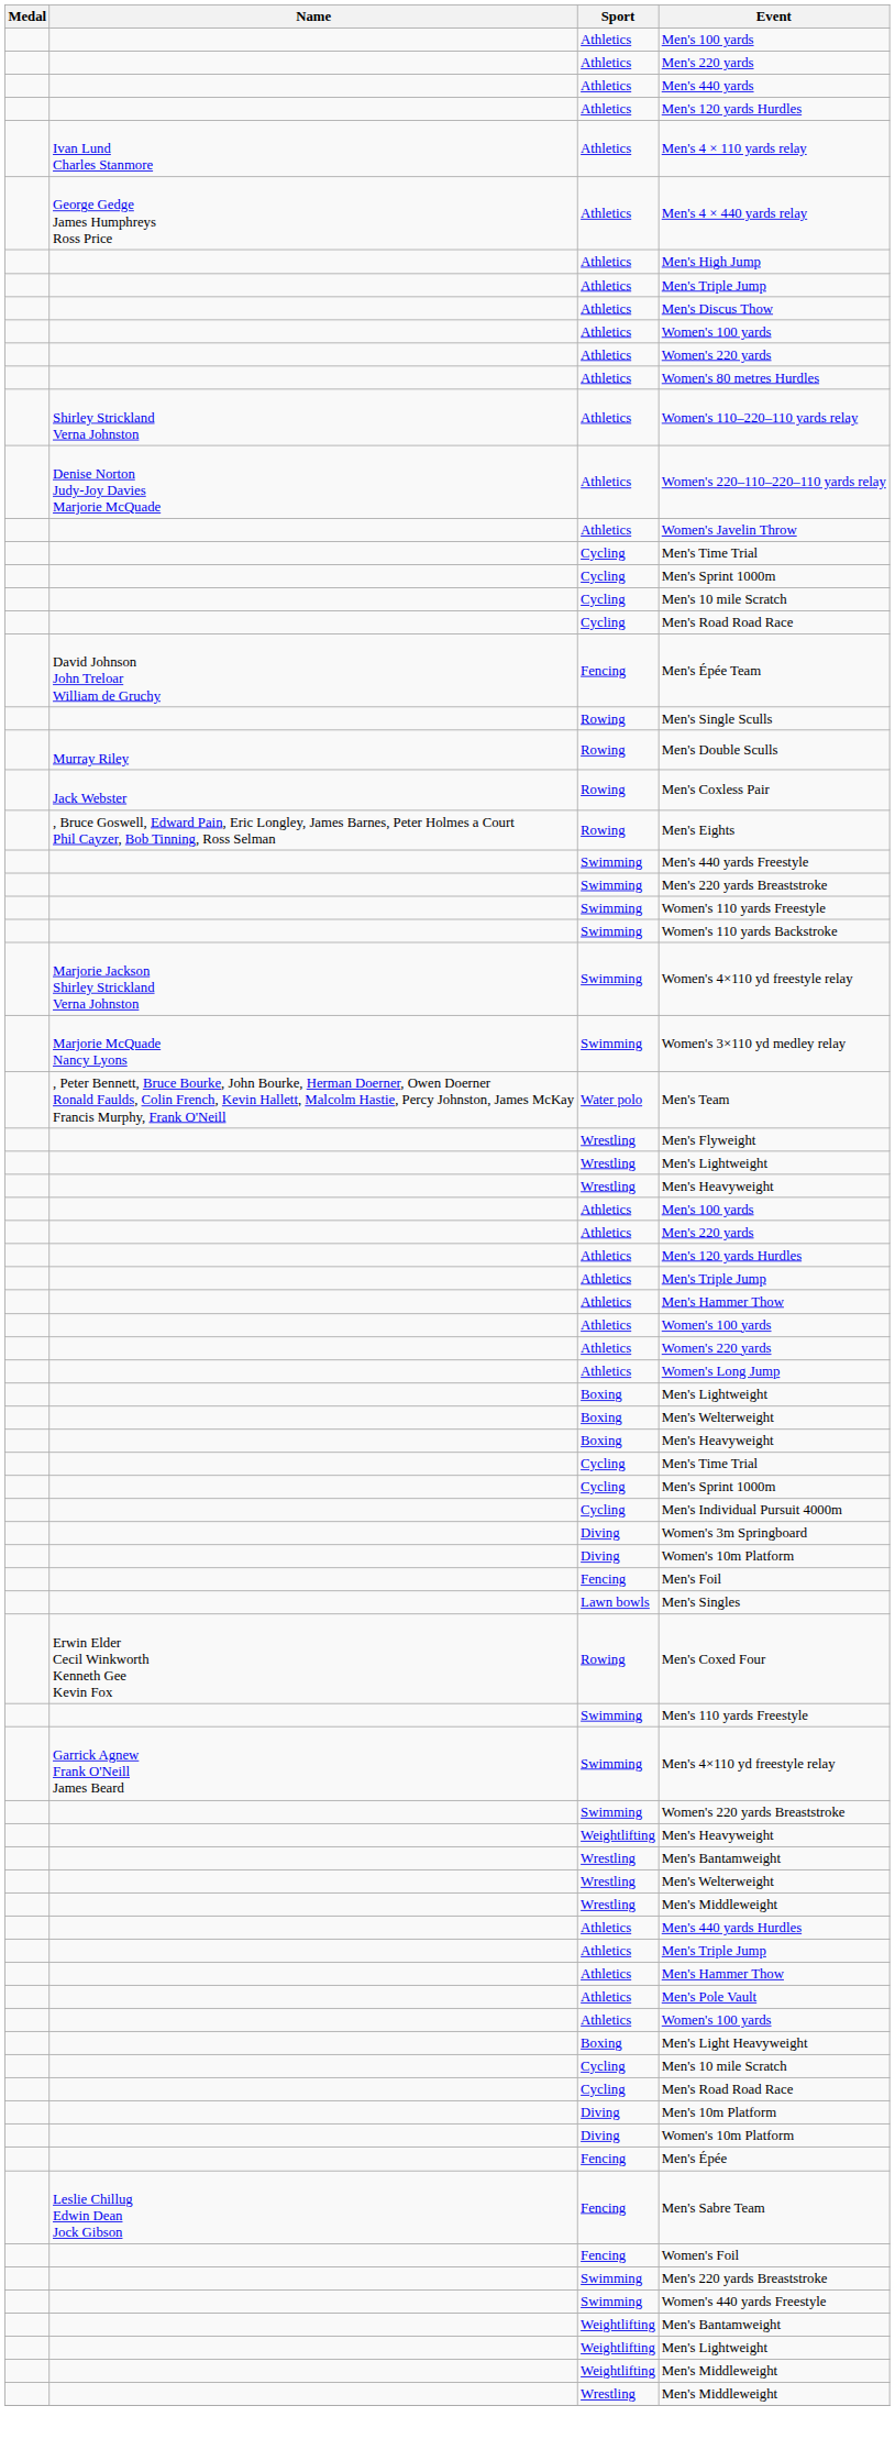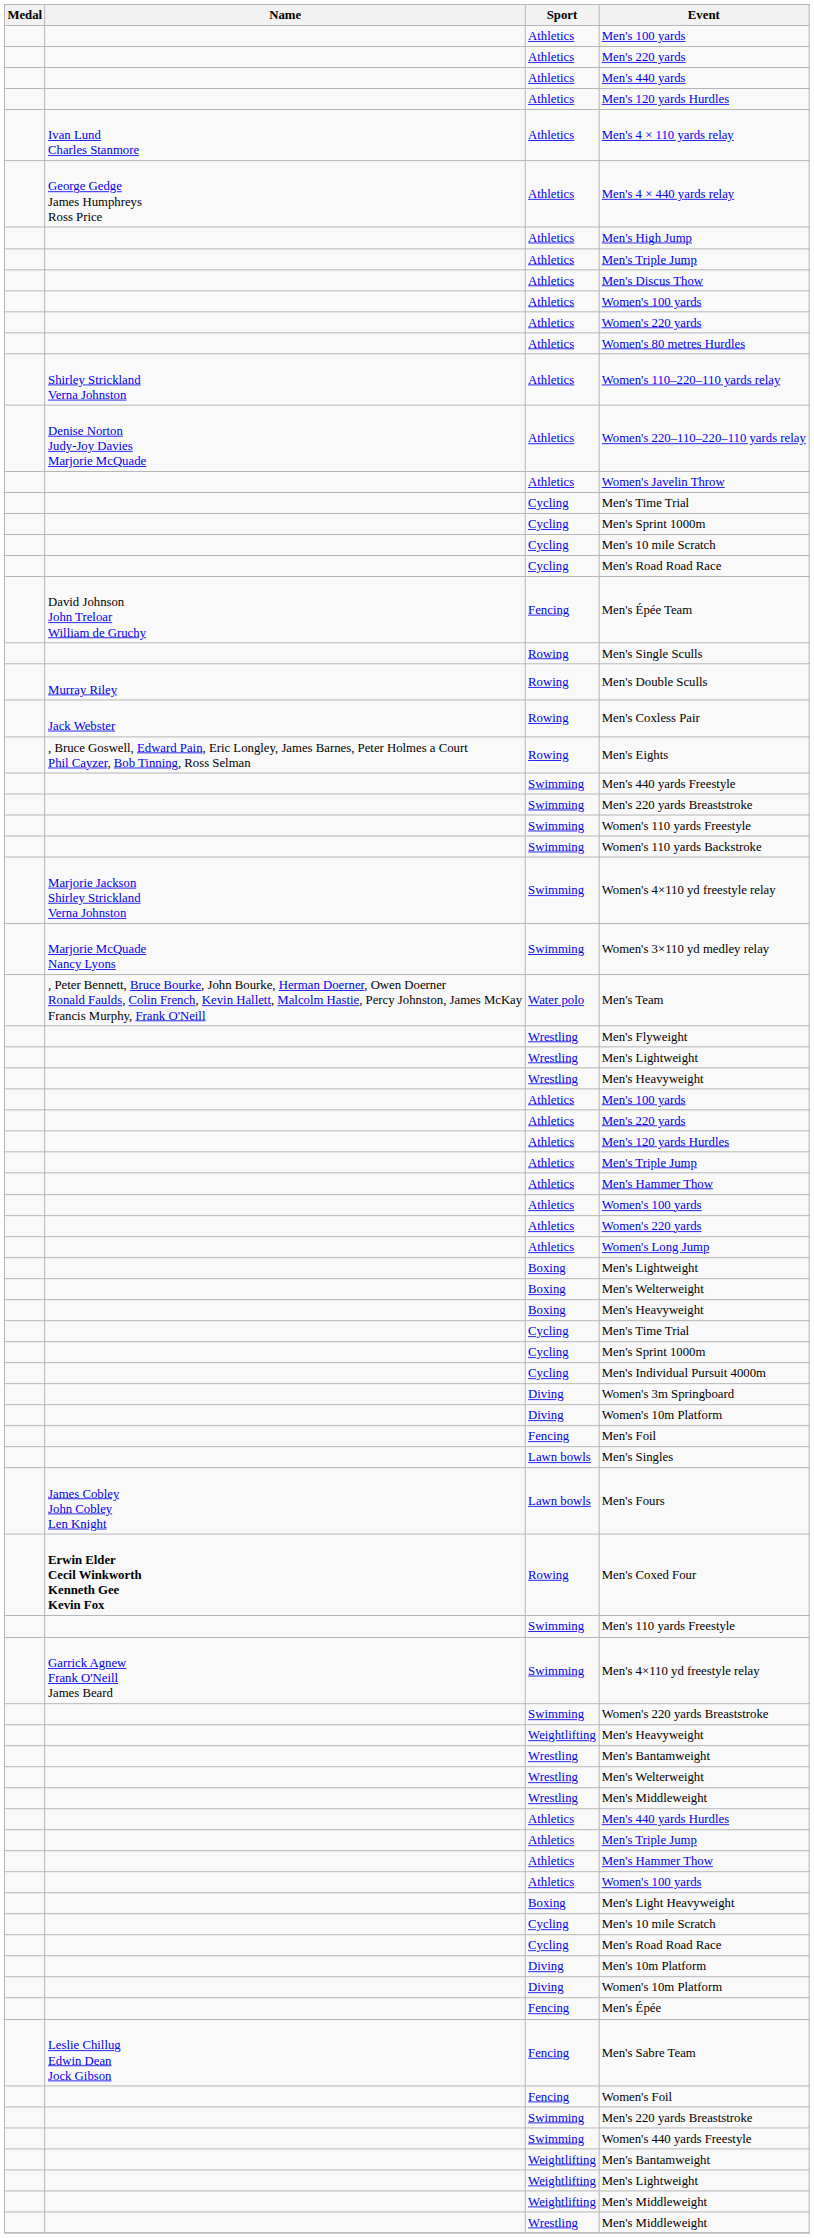 <table class="wikitable sortable" style="font-size: 95%;">
 <tr>
 <th>Medal</th>
 <th>Name</th>
 <th>Sport</th>
 <th>Event</th>
 </tr>
 <tr>
 <td></td>
 <td></td>
 <td><a href='#'>Athletics</a></td>
 <td><a href='#'>Men's 100 yards</a></td>
 </tr>
 <tr>
 <td></td>
 <td></td>
 <td><a href='#'>Athletics</a></td>
 <td><a href='#'>Men's 220 yards</a></td>
 </tr>
 <tr>
 <td></td>
 <td></td>
 <td><a href='#'>Athletics</a></td>
 <td><a href='#'>Men's 440 yards</a></td>
 </tr>
 <tr>
 <td></td>
 <td></td>
 <td><a href='#'>Athletics</a></td>
 <td><a href='#'>Men's 120 yards Hurdles</a></td>
 </tr>
 <tr>
 <td></td>
 <td> <br> <a href='#'>Ivan Lund</a> <br> <a href='#'>Charles Stanmore</a></td>
 <td><a href='#'>Athletics</a></td>
 <td><a href='#'>Men's 4 × 110 yards relay</a></td>
 </tr>
 <tr>
 <td></td>
 <td> <br> <a href='#'>George Gedge</a> <br> James Humphreys <br> Ross Price</td>
 <td><a href='#'>Athletics</a></td>
 <td><a href='#'>Men's 4 × 440 yards relay</a></td>
 </tr>
 <tr>
 <td></td>
 <td></td>
 <td><a href='#'>Athletics</a></td>
 <td><a href='#'>Men's High Jump</a></td>
 </tr>
 <tr>
 <td></td>
 <td></td>
 <td><a href='#'>Athletics</a></td>
 <td><a href='#'>Men's Triple Jump</a></td>
 </tr>
 <tr>
 <td></td>
 <td></td>
 <td><a href='#'>Athletics</a></td>
 <td><a href='#'>Men's Discus Thow</a></td>
 </tr>
 <tr>
 <td></td>
 <td></td>
 <td><a href='#'>Athletics</a></td>
 <td><a href='#'>Women's 100 yards</a></td>
 </tr>
 <tr>
 <td></td>
 <td></td>
 <td><a href='#'>Athletics</a></td>
 <td><a href='#'>Women's 220 yards</a></td>
 </tr>
 <tr>
 <td></td>
 <td></td>
 <td><a href='#'>Athletics</a></td>
 <td><a href='#'>Women's 80 metres Hurdles</a></td>
 </tr>
 <tr>
 <td></td>
 <td><br> <a href='#'>Shirley Strickland</a><br> <a href='#'>Verna Johnston</a></td>
 <td><a href='#'>Athletics</a></td>
 <td><a href='#'>Women's 110–220–110 yards relay</a></td>
 </tr>
 <tr>
 <td></td>
 <td> <br> <a href='#'>Denise Norton</a> <br> <a href='#'>Judy-Joy Davies</a> <br> <a href='#'>Marjorie McQuade</a></td>
 <td><a href='#'>Athletics</a></td>
 <td><a href='#'>Women's 220–110–220–110 yards relay</a></td>
 </tr>
 <tr>
 <td></td>
 <td></td>
 <td><a href='#'>Athletics</a></td>
 <td><a href='#'>Women's Javelin Throw</a></td>
 </tr>
 <tr>
 <td></td>
 <td></td>
 <td><a href='#'>Cycling</a></td>
 <td>Men's Time Trial</td>
 </tr>
 <tr>
 <td></td>
 <td></td>
 <td><a href='#'>Cycling</a></td>
 <td>Men's Sprint 1000m</td>
 </tr>
 <tr>
 <td></td>
 <td></td>
 <td><a href='#'>Cycling</a></td>
 <td>Men's 10 mile Scratch</td>
 </tr>
 <tr>
 <td></td>
 <td></td>
 <td><a href='#'>Cycling</a></td>
 <td>Men's Road Road Race</td>
 </tr>
 <tr>
 <td></td>
 <td><br> David Johnson<br> <a href='#'>John Treloar</a> <br><a href='#'>William de Gruchy</a></td>
 <td><a href='#'>Fencing</a></td>
 <td>Men's Épée Team</td>
 </tr>
 <tr>
 <td></td>
 <td></td>
 <td><a href='#'>Rowing</a></td>
 <td>Men's Single Sculls</td>
 </tr>
 <tr>
 <td></td>
 <td> <br> <a href='#'>Murray Riley</a></td>
 <td><a href='#'>Rowing</a></td>
 <td>Men's Double Sculls</td>
 </tr>
 <tr>
 <td></td>
 <td> <br> <a href='#'>Jack Webster</a></td>
 <td><a href='#'>Rowing</a></td>
 <td>Men's Coxless Pair</td>
 </tr>
 <tr>
 <td></td>
 <td>, Bruce Goswell, <a href='#'>Edward Pain</a>, Eric Longley, James Barnes, Peter Holmes a Court <br> <a href='#'>Phil Cayzer</a>, <a href='#'>Bob Tinning</a>, Ross Selman</td>
 <td><a href='#'>Rowing</a></td>
 <td>Men's Eights</td>
 </tr>
 <tr>
 <td></td>
 <td></td>
 <td><a href='#'>Swimming</a></td>
 <td>Men's 440 yards Freestyle</td>
 </tr>
 <tr>
 <td></td>
 <td></td>
 <td><a href='#'>Swimming</a></td>
 <td>Men's 220 yards Breaststroke</td>
 </tr>
 <tr>
 <td></td>
 <td></td>
 <td><a href='#'>Swimming</a></td>
 <td>Women's 110 yards Freestyle</td>
 </tr>
 <tr>
 <td></td>
 <td></td>
 <td><a href='#'>Swimming</a></td>
 <td>Women's 110 yards Backstroke</td>
 </tr>
 <tr>
 <td></td>
 <td><br> <a href='#'>Marjorie Jackson</a> <br> <a href='#'>Shirley Strickland</a><br> <a href='#'>Verna Johnston</a></td>
 <td><a href='#'>Swimming</a></td>
 <td>Women's 4×110 yd freestyle relay</td>
 </tr>
 <tr>
 <td></td>
 <td> <br> <a href='#'>Marjorie McQuade</a> <br> <a href='#'>Nancy Lyons</a></td>
 <td><a href='#'>Swimming</a></td>
 <td>Women's 3×110 yd medley relay</td>
 </tr>
 <tr>
 <td></td>
 <td>, Peter Bennett, <a href='#'>Bruce Bourke</a>, John Bourke, <a href='#'>Herman Doerner</a>, Owen Doerner <br> <a href='#'>Ronald Faulds</a>, <a href='#'>Colin French</a>, <a href='#'>Kevin Hallett</a>, <a href='#'>Malcolm Hastie</a>, Percy Johnston, James McKay <br> Francis Murphy, <a href='#'>Frank O'Neill</a></td>
 <td><a href='#'>Water polo</a></td>
 <td>Men's Team</td>
 </tr>
 <tr>
 <td></td>
 <td></td>
 <td><a href='#'>Wrestling</a></td>
 <td>Men's Flyweight</td>
 </tr>
 <tr>
 <td></td>
 <td></td>
 <td><a href='#'>Wrestling</a></td>
 <td>Men's Lightweight</td>
 </tr>
 <tr>
 <td></td>
 <td></td>
 <td><a href='#'>Wrestling</a></td>
 <td>Men's Heavyweight</td>
 </tr>
 <tr>
 <td></td>
 <td></td>
 <td><a href='#'>Athletics</a></td>
 <td><a href='#'>Men's 100 yards</a></td>
 </tr>
 <tr>
 <td></td>
 <td></td>
 <td><a href='#'>Athletics</a></td>
 <td><a href='#'>Men's 220 yards</a></td>
 </tr>
 <tr>
 <td></td>
 <td></td>
 <td><a href='#'>Athletics</a></td>
 <td><a href='#'>Men's 120 yards Hurdles</a></td>
 </tr>
 <tr>
 <td></td>
 <td></td>
 <td><a href='#'>Athletics</a></td>
 <td><a href='#'>Men's Triple Jump</a></td>
 </tr>
 <tr>
 <td></td>
 <td></td>
 <td><a href='#'>Athletics</a></td>
 <td><a href='#'>Men's Hammer Thow</a></td>
 </tr>
 <tr>
 <td></td>
 <td></td>
 <td><a href='#'>Athletics</a></td>
 <td><a href='#'>Women's 100 yards</a></td>
 </tr>
 <tr>
 <td></td>
 <td></td>
 <td><a href='#'>Athletics</a></td>
 <td><a href='#'>Women's 220 yards</a></td>
 </tr>
 <tr>
 <td></td>
 <td></td>
 <td><a href='#'>Athletics</a></td>
 <td><a href='#'>Women's Long Jump</a></td>
 </tr>
 <tr>
 <td></td>
 <td></td>
 <td><a href='#'>Boxing</a></td>
 <td>Men's Lightweight</td>
 </tr>
 <tr>
 <td></td>
 <td></td>
 <td><a href='#'>Boxing</a></td>
 <td>Men's Welterweight</td>
 </tr>
 <tr>
 <td></td>
 <td></td>
 <td><a href='#'>Boxing</a></td>
 <td>Men's Heavyweight</td>
 </tr>
 <tr>
 <td></td>
 <td></td>
 <td><a href='#'>Cycling</a></td>
 <td>Men's Time Trial</td>
 </tr>
 <tr>
 <td></td>
 <td></td>
 <td><a href='#'>Cycling</a></td>
 <td>Men's Sprint 1000m</td>
 </tr>
 <tr>
 <td></td>
 <td></td>
 <td><a href='#'>Cycling</a></td>
 <td>Men's Individual Pursuit 4000m</td>
 </tr>
 <tr>
 <td></td>
 <td></td>
 <td><a href='#'>Diving</a></td>
 <td>Women's 3m Springboard</td>
 </tr>
 <tr>
 <td></td>
 <td></td>
 <td><a href='#'>Diving</a></td>
 <td>Women's 10m Platform</td>
 </tr>
 <tr>
 <td></td>
 <td></td>
 <td><a href='#'>Fencing</a></td>
 <td>Men's Foil</td>
 </tr>
 <tr>
 <td></td>
 <td></td>
 <td><a href='#'>Lawn bowls</a></td>
 <td>Men's Singles</td>
 </tr>
 <tr>
 <td></td>
-<td> <br> Erwin Elder <br> Cecil Winkworth <br> Kenneth Gee <br> Kevin Fox</td>
+<td> <br> <a href='#'>James Cobley</a> <br> <a href='#'>John Cobley</a> <br> <a href='#'>Len Knight</a></td>
+<td><a href='#'>Lawn bowls</a></td>
+<td>Men's Fours</td>
+</tr>
+<tr>
+<td></td>
+<td><strong> <br> Erwin Elder <br> Cecil Winkworth <br> Kenneth Gee <br> Kevin Fox</strong></td>
 <td><a href='#'>Rowing</a></td>
 <td>Men's Coxed Four</td>
 </tr>
 <tr>
 <td></td>
 <td></td>
 <td><a href='#'>Swimming</a></td>
 <td>Men's 110 yards Freestyle</td>
 </tr>
 <tr>
 <td></td>
 <td> <br> <a href='#'>Garrick Agnew</a> <br> <a href='#'>Frank O'Neill</a> <br> James Beard</td>
 <td><a href='#'>Swimming</a></td>
 <td>Men's 4×110 yd freestyle relay</td>
 </tr>
 <tr>
 <td></td>
 <td></td>
 <td><a href='#'>Swimming</a></td>
 <td>Women's 220 yards Breaststroke</td>
 </tr>
 <tr>
 <td></td>
 <td></td>
 <td><a href='#'>Weightlifting</a></td>
 <td>Men's Heavyweight</td>
 </tr>
 <tr>
 <td></td>
 <td></td>
 <td><a href='#'>Wrestling</a></td>
 <td>Men's Bantamweight</td>
 </tr>
 <tr>
 <td></td>
 <td></td>
 <td><a href='#'>Wrestling</a></td>
 <td>Men's Welterweight</td>
 </tr>
 <tr>
 <td></td>
 <td></td>
 <td><a href='#'>Wrestling</a></td>
 <td>Men's Middleweight</td>
 </tr>
 <tr>
 <td></td>
 <td></td>
 <td><a href='#'>Athletics</a></td>
 <td><a href='#'>Men's 440 yards Hurdles</a></td>
 </tr>
 <tr>
 <td></td>
 <td></td>
 <td><a href='#'>Athletics</a></td>
 <td><a href='#'>Men's Triple Jump</a></td>
 </tr>
 <tr>
 <td></td>
 <td></td>
 <td><a href='#'>Athletics</a></td>
 <td><a href='#'>Men's Hammer Thow</a></td>
-</tr>
-<tr>
-<td></td>
-<td></td>
-<td><a href='#'>Athletics</a></td>
-<td><a href='#'>Men's Pole Vault</a></td>
 </tr>
 <tr>
 <td></td>
 <td></td>
 <td><a href='#'>Athletics</a></td>
 <td><a href='#'>Women's 100 yards</a></td>
 </tr>
 <tr>
 <td></td>
 <td></td>
 <td><a href='#'>Boxing</a></td>
 <td>Men's Light Heavyweight</td>
 </tr>
 <tr>
 <td></td>
 <td></td>
 <td><a href='#'>Cycling</a></td>
 <td>Men's 10 mile Scratch</td>
 </tr>
 <tr>
 <td></td>
 <td></td>
 <td><a href='#'>Cycling</a></td>
 <td>Men's Road Road Race</td>
 </tr>
 <tr>
 <td></td>
 <td></td>
 <td><a href='#'>Diving</a></td>
 <td>Men's 10m Platform</td>
 </tr>
 <tr>
 <td></td>
 <td></td>
 <td><a href='#'>Diving</a></td>
 <td>Women's 10m Platform</td>
 </tr>
 <tr>
 <td></td>
 <td></td>
 <td><a href='#'>Fencing</a></td>
 <td>Men's Épée</td>
 </tr>
 <tr>
 <td></td>
 <td> <br> <a href='#'>Leslie Chillug</a> <br> <a href='#'>Edwin Dean</a> <br> <a href='#'>Jock Gibson</a></td>
 <td><a href='#'>Fencing</a></td>
 <td>Men's Sabre Team</td>
 </tr>
 <tr>
 <td></td>
 <td></td>
 <td><a href='#'>Fencing</a></td>
 <td>Women's Foil</td>
 </tr>
 <tr>
 <td></td>
 <td></td>
 <td><a href='#'>Swimming</a></td>
 <td>Men's 220 yards Breaststroke</td>
 </tr>
 <tr>
 <td></td>
 <td></td>
 <td><a href='#'>Swimming</a></td>
 <td>Women's 440 yards Freestyle</td>
 </tr>
 <tr>
 <td></td>
 <td></td>
 <td><a href='#'>Weightlifting</a></td>
 <td>Men's Bantamweight</td>
 </tr>
 <tr>
 <td></td>
 <td></td>
 <td><a href='#'>Weightlifting</a></td>
 <td>Men's Lightweight</td>
 </tr>
 <tr>
 <td></td>
 <td></td>
 <td><a href='#'>Weightlifting</a></td>
 <td>Men's Middleweight</td>
 </tr>
 <tr>
 <td></td>
 <td></td>
 <td><a href='#'>Wrestling</a></td>
 <td>Men's Middleweight</td>
 </tr>
 <tr>
 </tr>
 </table>
